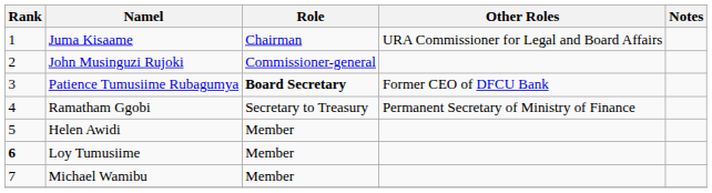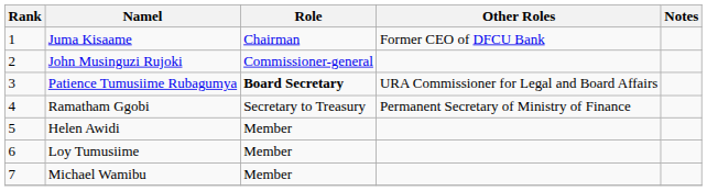 <table class="wikitable sortable" style="margin: 0.5em auto">
 <tr>
 <th>Rank</th>
 <th>Namel</th>
 <th>Role</th>
 <th>Other Roles</th>
 <th>Notes</th>
 </tr>
 <tr>
 <td>1</td>
 <td><a href='#'>Juma Kisaame</a></td>
 <td><a href='#'>Chairman</a></td>
-<td>URA Commissioner for Legal and Board Affairs</td>
+<td>Former CEO of <a href='#'>DFCU Bank</a></td>
 <td></td>
 </tr>
 <tr>
 <td>2</td>
 <td><a href='#'>John Musinguzi Rujoki</a></td>
 <td><a href='#'>Commissioner-general</a></td>
 <td></td>
 <td></td>
 </tr>
 <tr>
 <td>3</td>
 <td><a href='#'>Patience Tumusiime Rubagumya</a></td>
 <td><strong>Board Secretary</strong></td>
-<td>Former CEO of <a href='#'>DFCU Bank</a></td>
+<td>URA Commissioner for Legal and Board Affairs</td>
 <td></td>
 </tr>
 <tr>
 <td>4</td>
 <td>Ramatham Ggobi</td>
 <td>Secretary to Treasury</td>
 <td>Permanent Secretary of Ministry of Finance</td>
 <td></td>
 </tr>
 <tr>
 <td>5</td>
 <td>Helen Awidi</td>
 <td>Member</td>
 <td></td>
 <td></td>
 </tr>
 <tr>
-<td><strong>6</strong></td>
+<td>6</td>
 <td>Loy Tumusiime</td>
 <td>Member</td>
 <td></td>
 <td></td>
 </tr>
 <tr>
 <td>7</td>
 <td>Michael Wamibu</td>
 <td>Member</td>
 <td></td>
 <td></td>
 </tr>
 <tr>
 </tr>
 </table>
